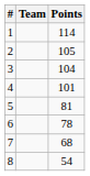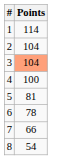 <table class="wikitable sortable">
 <tr>
 <th>#</th>
-<th>Team</th>
 <th>Points</th>
 </tr>
 <tr>
 <td>1</td>
-<td></td>
 <td style="text-align:center">114</td>
 </tr>
 <tr>
 <td>2</td>
-<td></td>
-<td style="text-align:center">105</td>
+<td style="text-align:center">104</td>
 </tr>
 <tr>
 <td>3</td>
-<td></td>
-<td style="text-align:center">104</td>
+<td style="background: lightsalmon; text-align:center">104</td>
 </tr>
 <tr>
 <td>4</td>
-<td></td>
-<td style="text-align:center">101</td>
+<td style="text-align:center">100</td>
 </tr>
 <tr>
 <td>5</td>
-<td></td>
 <td style="text-align:center">81</td>
 </tr>
 <tr>
 <td>6</td>
-<td></td>
 <td style="text-align:center">78</td>
 </tr>
 <tr>
 <td>7</td>
-<td></td>
-<td style="text-align:center">68</td>
+<td style="text-align:center">66</td>
 </tr>
 <tr>
 <td>8</td>
-<td></td>
 <td style="text-align:center">54</td>
 </tr>
 </table>
